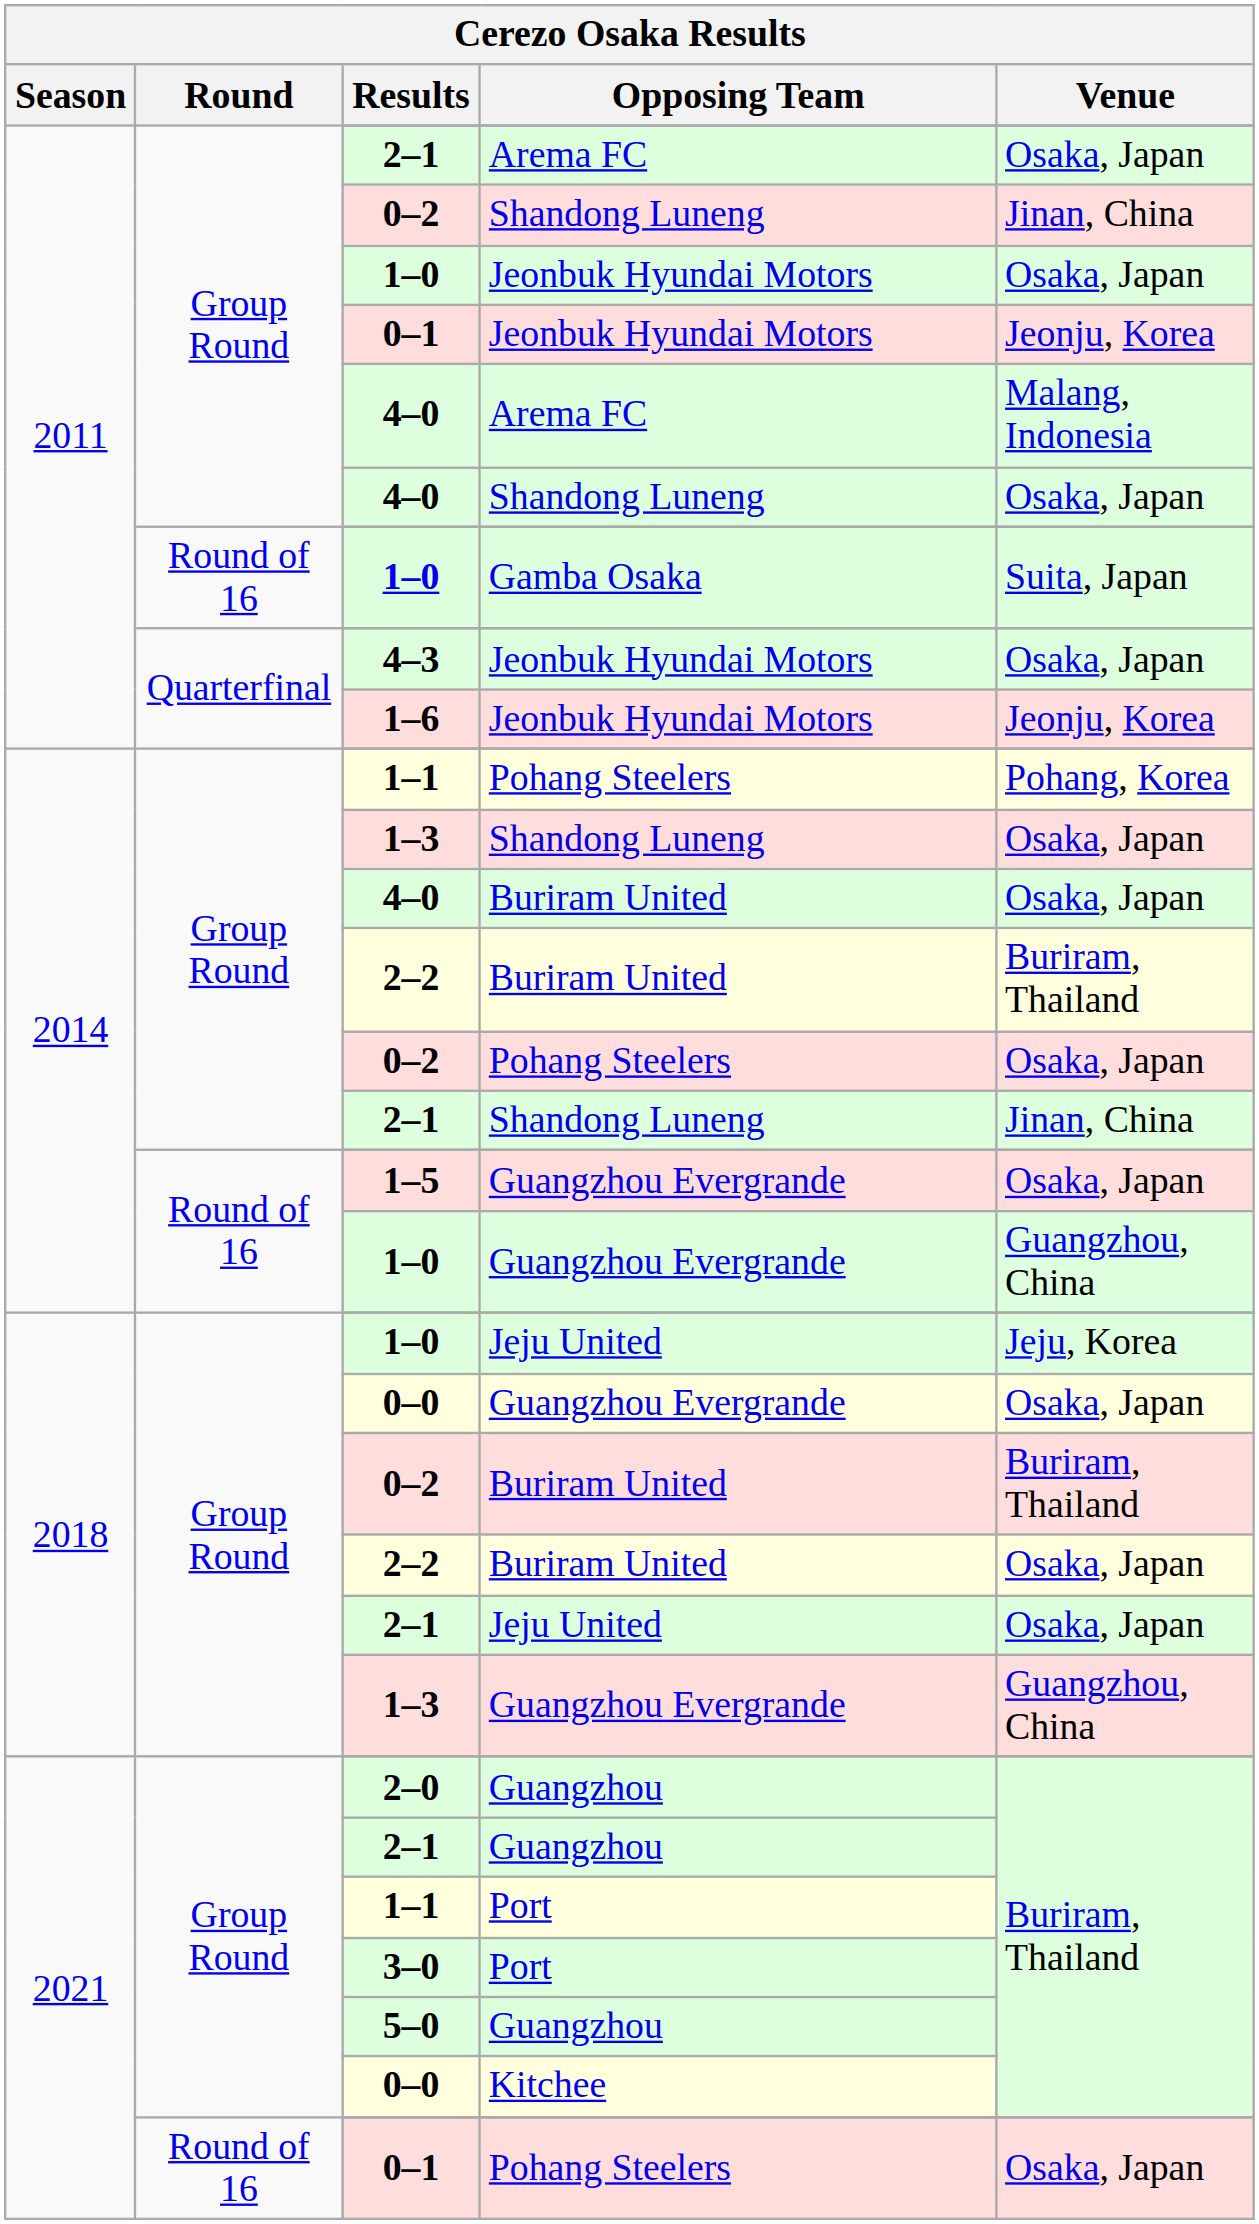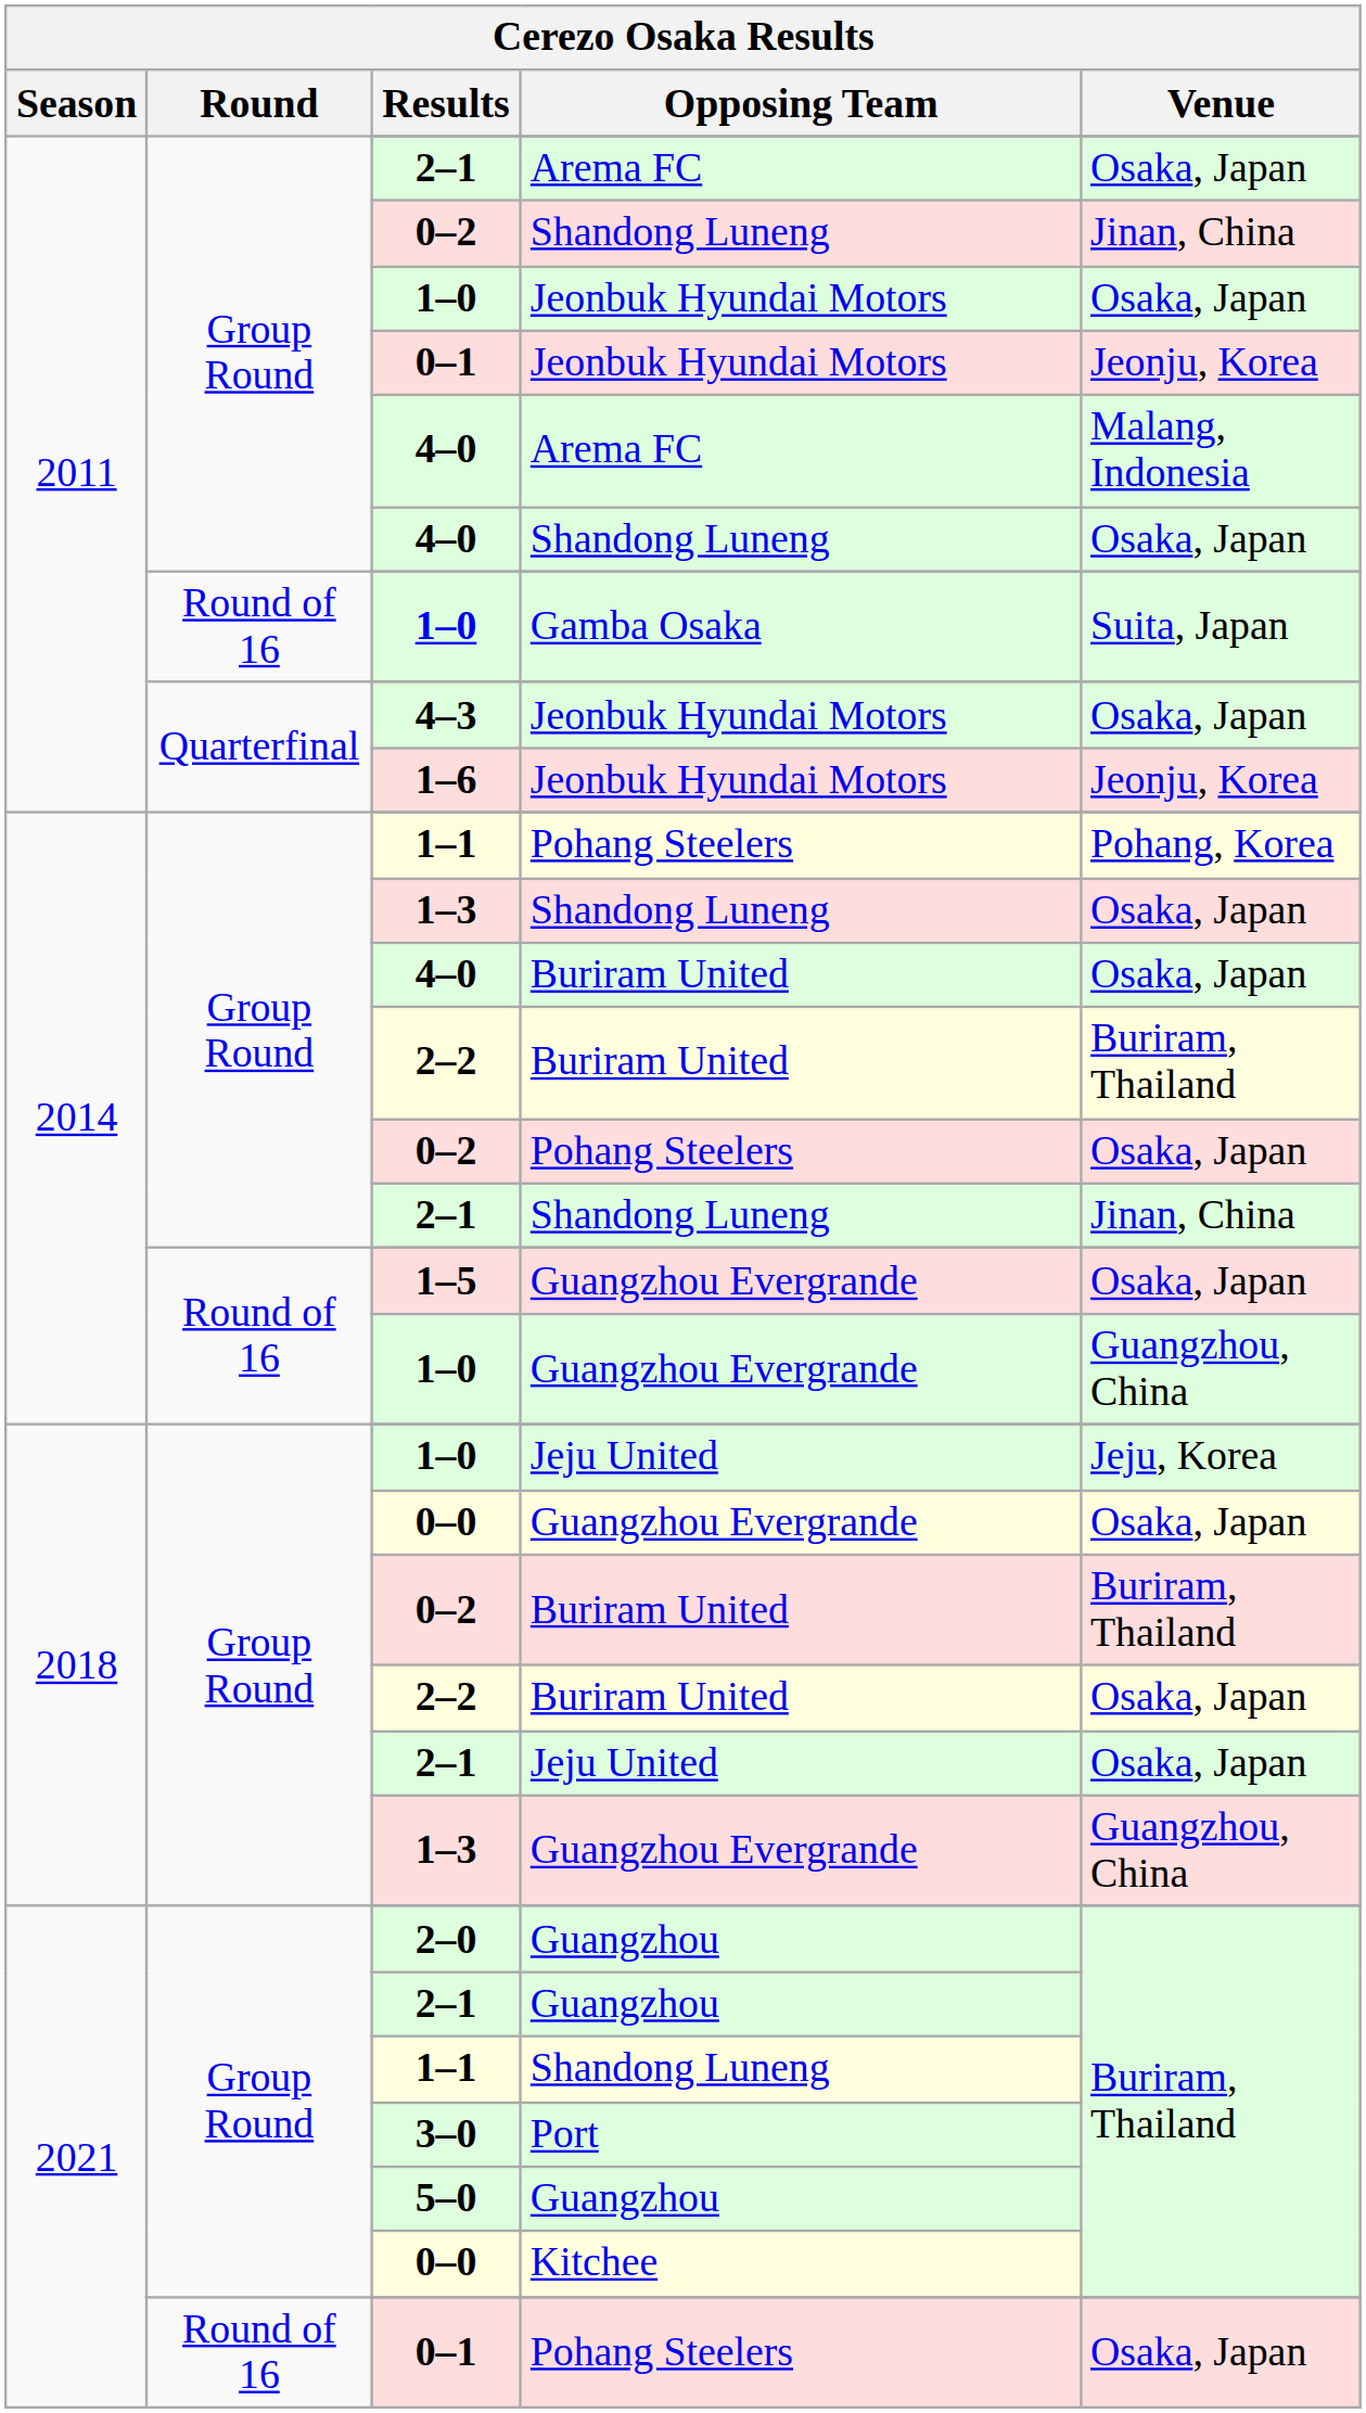 <table width=60% class="wikitable sortable" style="text-align:center;">
 <tr>
 <th colspan=5>Cerezo Osaka Results</th>
 </tr>
 <tr>
 <th width=5%>Season</th>
 <th width=10%>Round</th>
 <th width=8%>Results</th>
 <th width=40%>Opposing Team</th>
 <th width=20%>Venue</th>
 </tr>
 <tr>
 <td rowspan=12><a href='#'>2011</a></td>
 <td rowspan=7><a href='#'>Group Round</a></td>
 </tr>
 <tr style="background:#ddffdd">
 <td><strong>2–1</strong></td>
 <td align="left"> <a href='#'>Arema FC</a></td>
 <td align="left"><a href='#'>Osaka</a>, Japan</td>
 </tr>
 <tr style="background:#ffdddd">
 <td><strong>0–2</strong></td>
 <td align="left"> <a href='#'>Shandong Luneng</a></td>
 <td align="left"><a href='#'>Jinan</a>, China</td>
 </tr>
 <tr style="background:#ddffdd">
 <td><strong>1–0</strong></td>
 <td align="left"> <a href='#'>Jeonbuk Hyundai Motors</a></td>
 <td align="left"><a href='#'>Osaka</a>, Japan</td>
 </tr>
 <tr style="background:#ffdddd">
 <td><strong>0–1</strong></td>
 <td align="left"> <a href='#'>Jeonbuk Hyundai Motors</a></td>
 <td align="left"><a href='#'>Jeonju</a>, <a href='#'>Korea</a></td>
 </tr>
 <tr style="background:#ddffdd">
 <td><strong>4–0</strong></td>
 <td align="left"> <a href='#'>Arema FC</a></td>
 <td align="left"><a href='#'>Malang</a>, <a href='#'>Indonesia</a></td>
 </tr>
 <tr style="background:#ddffdd">
 <td><strong>4–0</strong></td>
 <td align="left"> <a href='#'>Shandong Luneng</a></td>
 <td align="left"><a href='#'>Osaka</a>, Japan</td>
 </tr>
 <tr>
 <td rowspan=2><a href='#'>Round of 16</a></td>
 </tr>
 <tr style="background:#ddffdd">
 <td><strong><a href='#'>1–0</a></strong></td>
 <td align="left"> <a href='#'>Gamba Osaka</a></td>
 <td align="left"><a href='#'>Suita</a>, Japan</td>
 </tr>
 <tr>
 <td rowspan=3><a href='#'>Quarterfinal</a></td>
 </tr>
 <tr style="background:#ddffdd">
 <td><strong>4–3</strong></td>
 <td align="left"> <a href='#'>Jeonbuk Hyundai Motors</a></td>
 <td align="left"><a href='#'>Osaka</a>, Japan</td>
 </tr>
 <tr style="background:#ffdddd">
 <td><strong>1–6</strong></td>
 <td align="left"> <a href='#'>Jeonbuk Hyundai Motors</a></td>
 <td align="left"><a href='#'>Jeonju</a>, <a href='#'>Korea</a></td>
 </tr>
 <tr>
 <td rowspan=10><a href='#'>2014</a></td>
 <td rowspan=7><a href='#'>Group Round</a></td>
 </tr>
 <tr style="background:#ffffdd">
 <td><strong>1–1</strong></td>
 <td align="left"> <a href='#'>Pohang Steelers</a></td>
 <td align="left"><a href='#'>Pohang</a>, <a href='#'>Korea</a></td>
 </tr>
 <tr style="background:#ffdddd">
 <td><strong>1–3</strong></td>
 <td align="left"> <a href='#'>Shandong Luneng</a></td>
 <td align="left"><a href='#'>Osaka</a>, Japan</td>
 </tr>
 <tr style="background:#ddffdd">
 <td><strong>4–0</strong></td>
 <td align="left"> <a href='#'>Buriram United</a></td>
 <td align="left"><a href='#'>Osaka</a>, Japan</td>
 </tr>
 <tr style="background:#ffffdd">
 <td><strong>2–2</strong></td>
 <td align="left"> <a href='#'>Buriram United</a></td>
 <td align="left"><a href='#'>Buriram</a>, Thailand</td>
 </tr>
 <tr style="background:#ffdddd">
 <td><strong>0–2</strong></td>
 <td align="left"> <a href='#'>Pohang Steelers</a></td>
 <td align="left"><a href='#'>Osaka</a>, Japan</td>
 </tr>
 <tr style="background:#ddffdd">
 <td><strong>2–1</strong></td>
 <td align="left"> <a href='#'>Shandong Luneng</a></td>
 <td align="left"><a href='#'>Jinan</a>, China</td>
 </tr>
 <tr>
 <td rowspan=3><a href='#'>Round of 16</a></td>
 </tr>
 <tr style="background:#ffdddd">
 <td><strong>1–5</strong></td>
 <td align="left"> <a href='#'>Guangzhou Evergrande</a></td>
 <td align="left"><a href='#'>Osaka</a>, Japan</td>
 </tr>
 <tr style="background:#ddffdd">
 <td><strong>1–0</strong></td>
 <td align="left"> <a href='#'>Guangzhou Evergrande</a></td>
 <td align="left"><a href='#'>Guangzhou</a>, China</td>
 </tr>
 <tr>
 <td rowspan=7><a href='#'>2018</a></td>
 <td rowspan=7><a href='#'>Group Round</a></td>
 </tr>
 <tr style="background:#ddffdd">
 <td><strong>1–0</strong></td>
 <td align="left"> <a href='#'>Jeju United</a></td>
 <td align="left"><a href='#'>Jeju</a>, Korea</td>
 </tr>
 <tr style="background:#ffffdd">
 <td><strong>0–0</strong></td>
 <td align="left"> <a href='#'>Guangzhou Evergrande</a></td>
 <td align="left"><a href='#'>Osaka</a>, Japan</td>
 </tr>
 <tr style="background:#ffdddd">
 <td><strong>0–2</strong></td>
 <td align="left"> <a href='#'>Buriram United</a></td>
 <td align="left"><a href='#'>Buriram</a>, Thailand</td>
 </tr>
 <tr style="background:#ffffdd">
 <td><strong>2–2</strong></td>
 <td align="left"> <a href='#'>Buriram United</a></td>
 <td align="left"><a href='#'>Osaka</a>, Japan</td>
 </tr>
 <tr style="background:#ddffdd">
 <td><strong>2–1</strong></td>
 <td align="left"> <a href='#'>Jeju United</a></td>
 <td align="left"><a href='#'>Osaka</a>, Japan</td>
 </tr>
 <tr style="background:#ffdddd">
 <td><strong>1–3</strong></td>
 <td align="left"> <a href='#'>Guangzhou Evergrande</a></td>
 <td align="left"><a href='#'>Guangzhou</a>, China</td>
 </tr>
 <tr>
 <td rowspan=9><a href='#'>2021</a></td>
 <td rowspan=7><a href='#'>Group Round</a></td>
 </tr>
 <tr style="background:#ddffdd">
 <td><strong>2–0</strong></td>
 <td align="left"> <a href='#'>Guangzhou</a></td>
 <td align="left" class="wikitable" rowspan=6><a href='#'>Buriram</a>, Thailand</td>
 </tr>
 <tr style="background:#ddffdd">
 <td><strong>2–1</strong></td>
 <td align="left"> <a href='#'>Guangzhou</a></td>
 </tr>
 <tr style="background:#ffffdd">
 <td><strong>1–1</strong></td>
-<td align="left"> <a href='#'>Port</a></td>
+<td align="left"> <a href='#'>Shandong Luneng</a></td>
 </tr>
 <tr style="background:#ddffdd">
 <td><strong>3–0</strong></td>
 <td align="left"> <a href='#'>Port</a></td>
 </tr>
 <tr style="background:#ddffdd">
 <td><strong>5–0</strong></td>
 <td align="left"> <a href='#'>Guangzhou</a></td>
 </tr>
 <tr style="background:#ffffdd">
 <td><strong>0–0</strong></td>
 <td align="left"> <a href='#'>Kitchee</a></td>
 </tr>
 <tr>
 <td rowspan=2><a href='#'>Round of 16</a></td>
 </tr>
 <tr style="background:#ffdddd">
 <td><strong>0–1</strong></td>
 <td align="left"> <a href='#'>Pohang Steelers</a></td>
 <td align="left"><a href='#'>Osaka</a>, Japan</td>
 </tr>
 </table>
